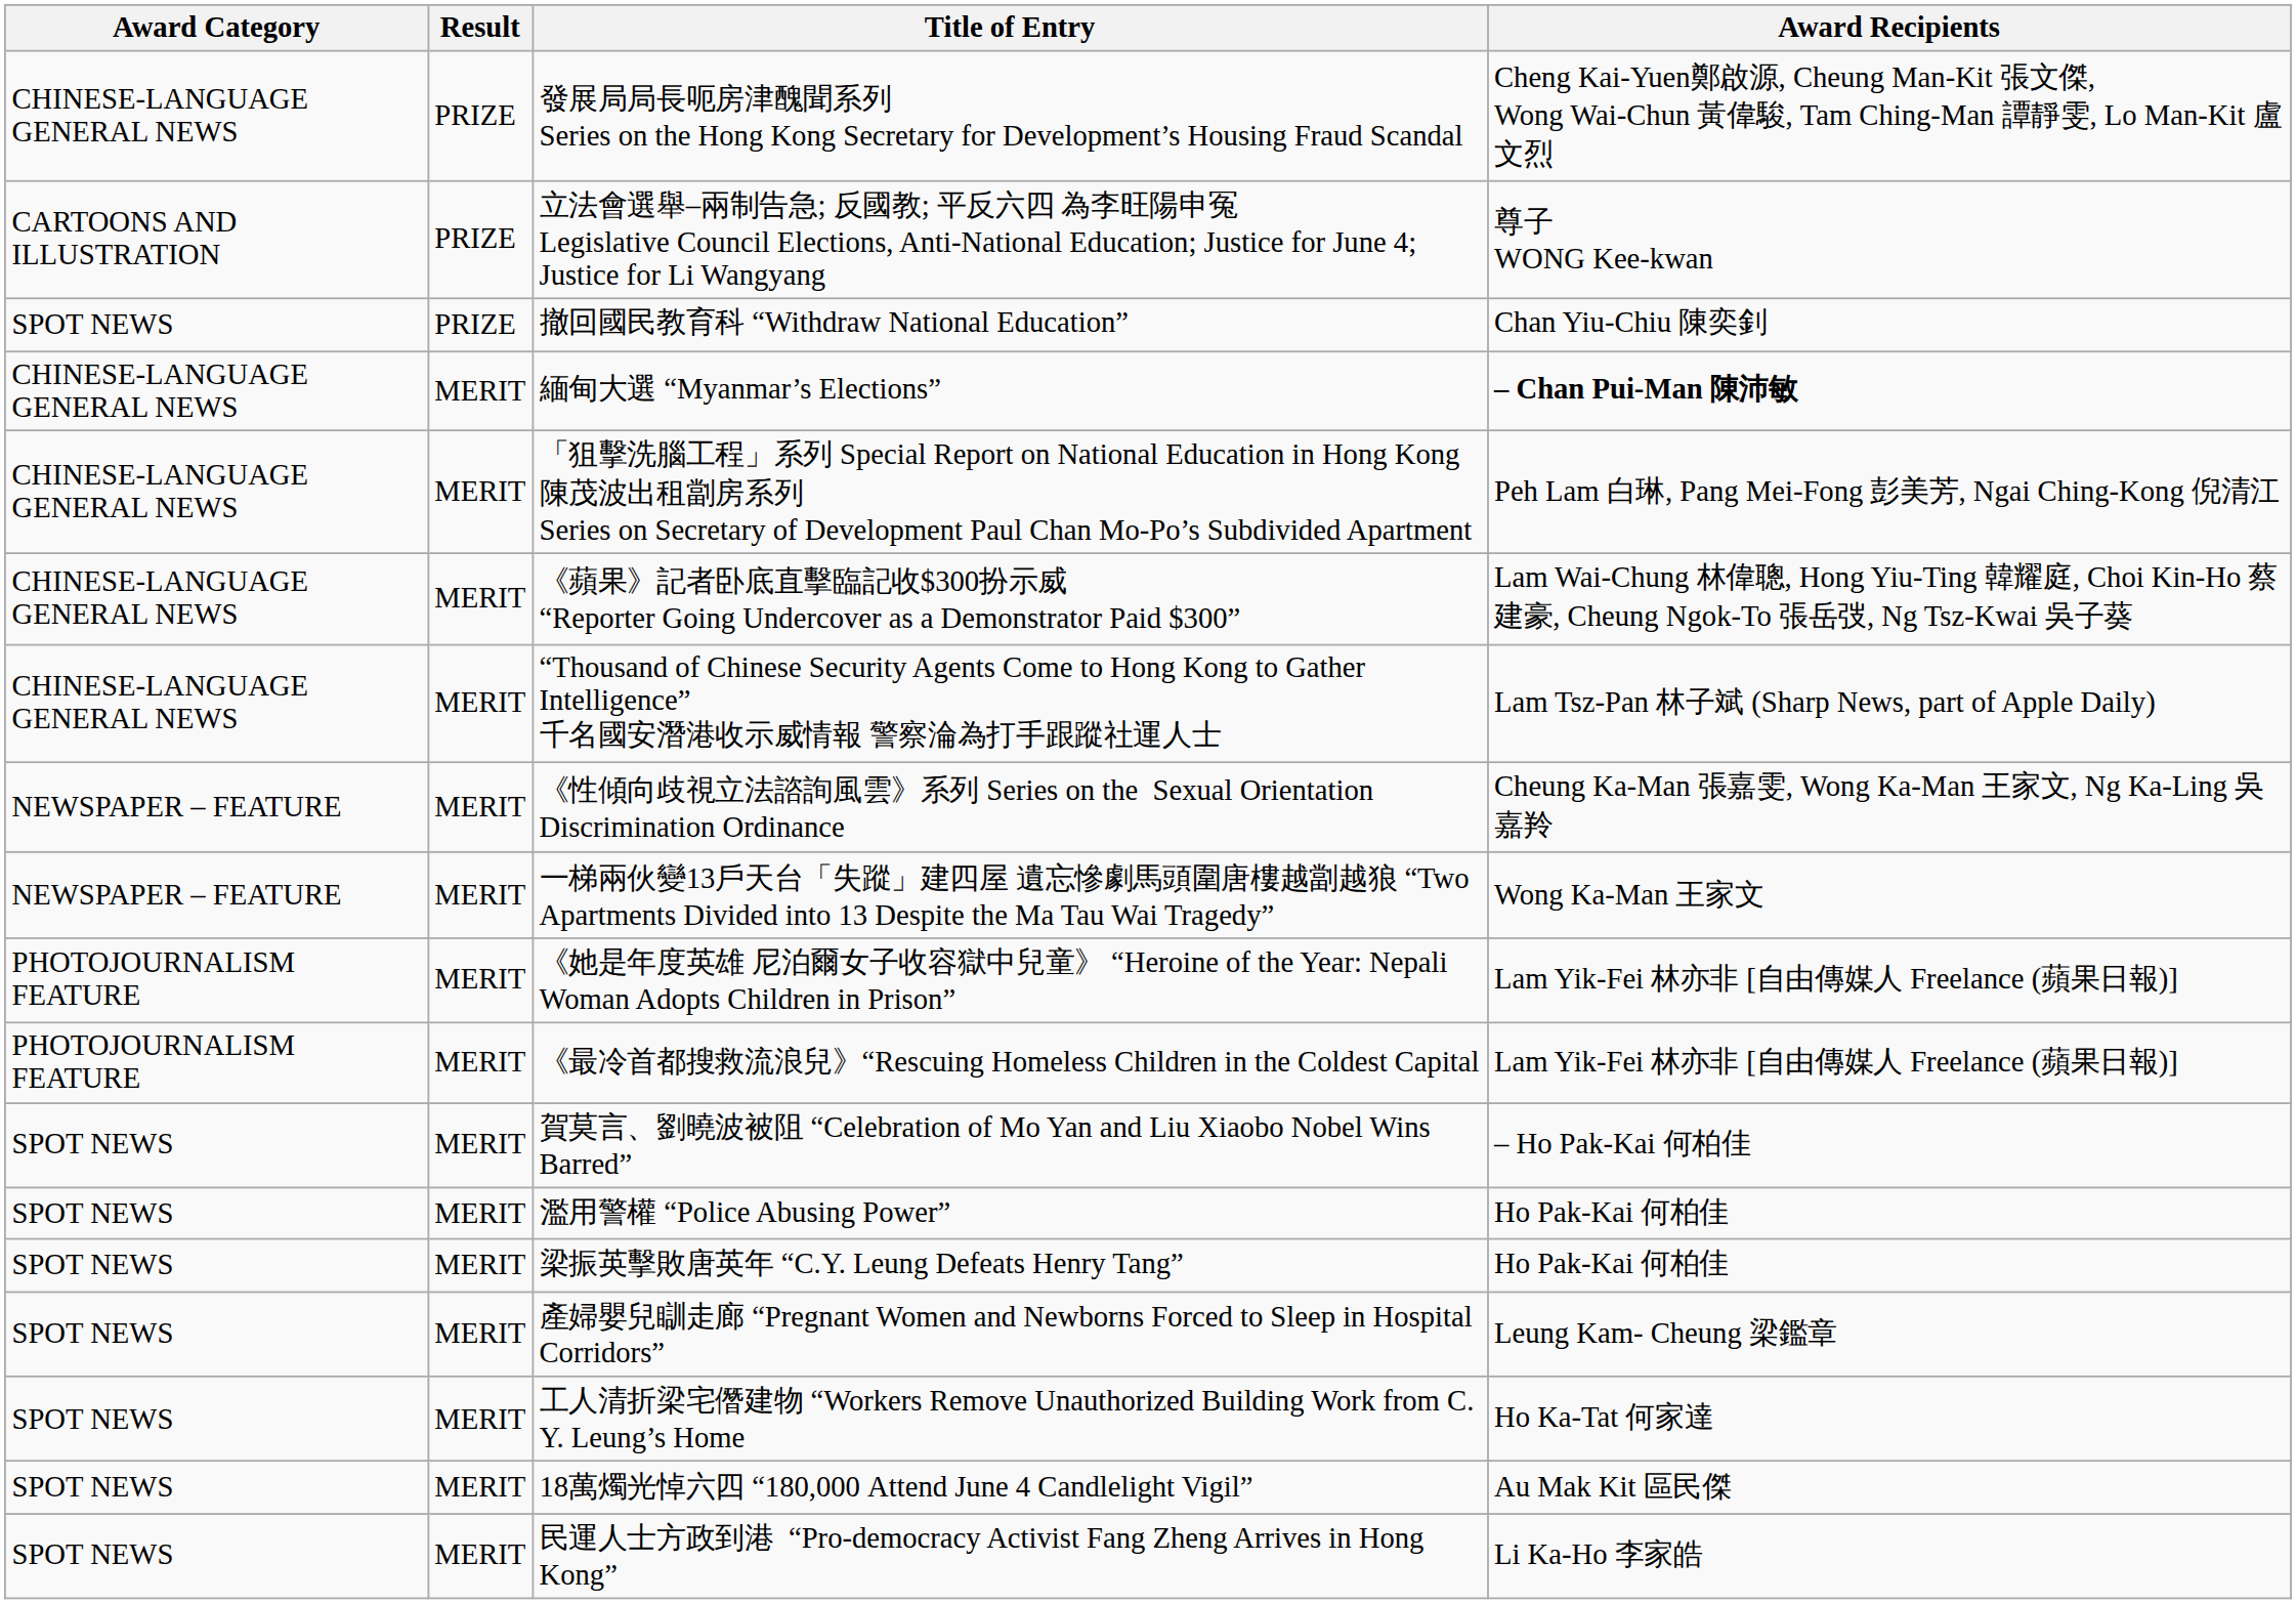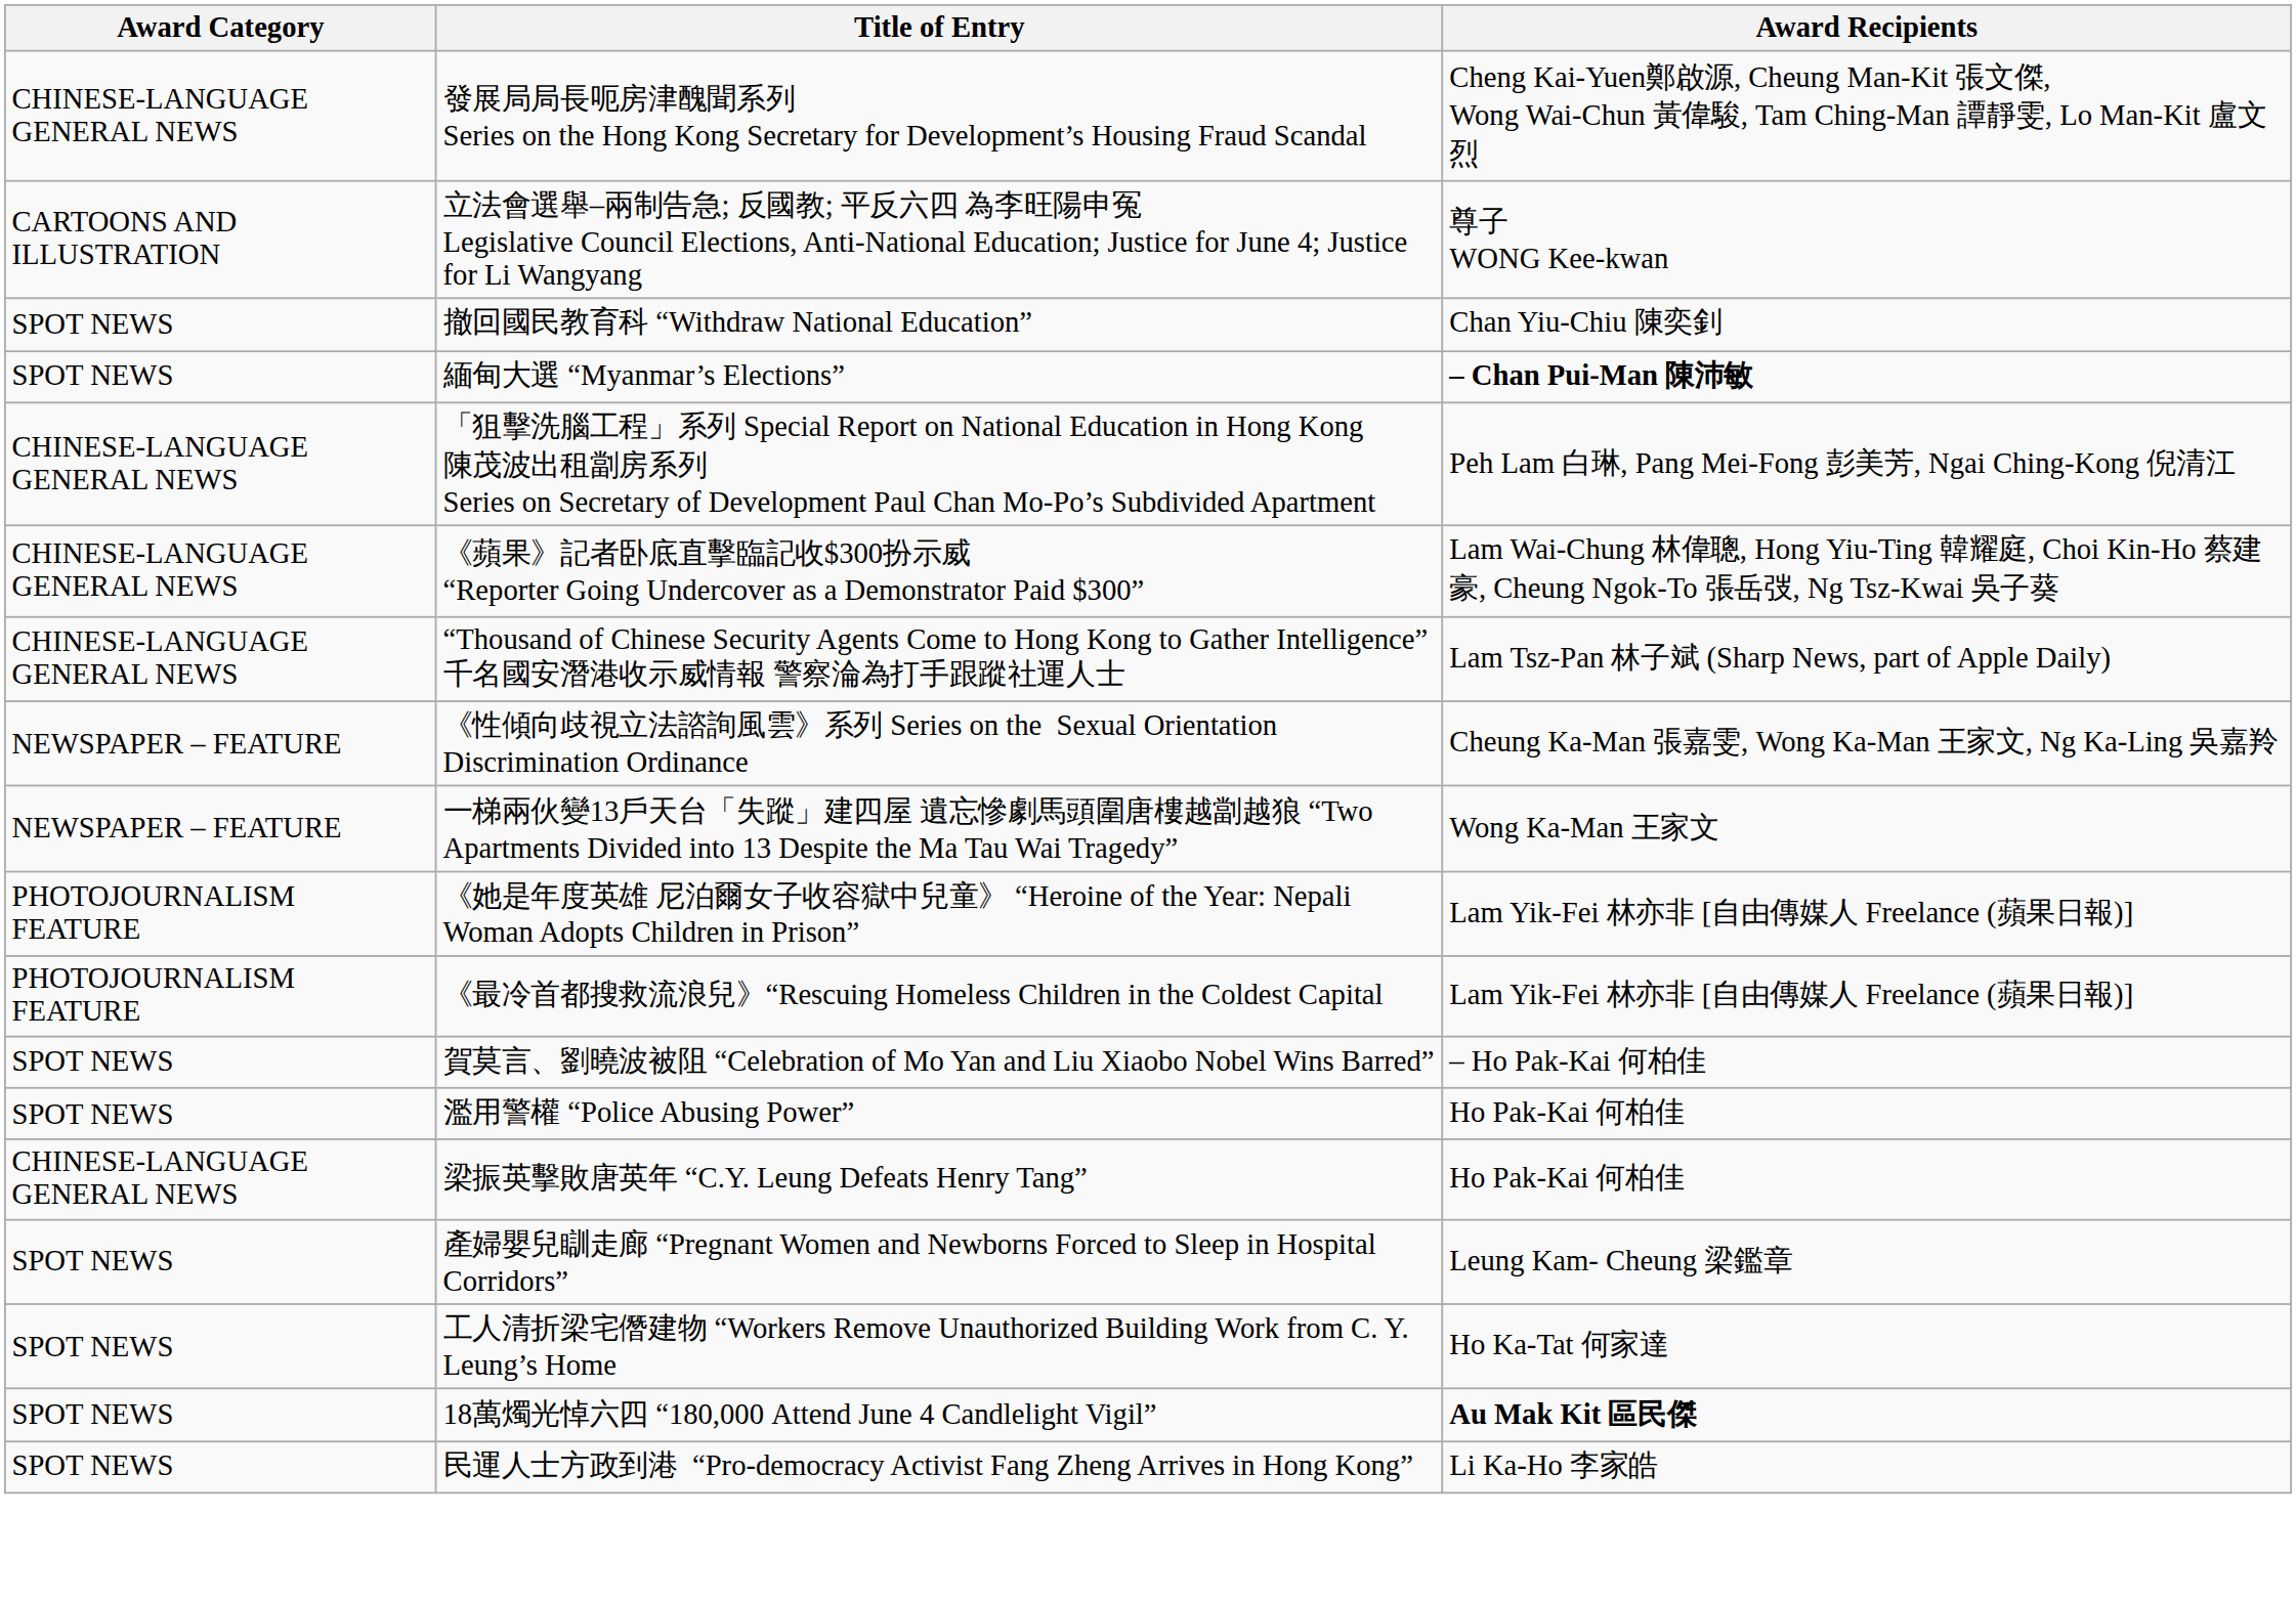 <table class="wikitable">
 <tr>
 <th>Award Category</th>
-<th>Result</th>
 <th>Title of Entry</th>
 <th>Award Recipients</th>
 </tr>
 <tr>
 <td>CHINESE-LANGUAGE GENERAL NEWS</td>
-<td>PRIZE</td>
 <td>發展局局長呃房津醜聞系列<br>Series on the Hong Kong Secretary for Development’s Housing Fraud Scandal</td>
 <td>Cheng Kai-Yuen鄭啟源, Cheung Man-Kit 張文傑,<br>Wong Wai-Chun 黃偉駿, Tam Ching-Man 譚靜雯, Lo Man-Kit 盧文烈</td>
 </tr>
 <tr>
 <td>CARTOONS AND ILLUSTRATION</td>
-<td>PRIZE</td>
 <td>立法會選舉–兩制告急; 反國教; 平反六四 為李旺陽申冤<br>Legislative Council Elections, Anti-National Education; Justice for June 4; Justice for Li Wangyang</td>
 <td>尊子<br>WONG Kee-kwan</td>
 </tr>
 <tr>
 <td>SPOT NEWS</td>
-<td>PRIZE</td>
 <td>撤回國民教育科 “Withdraw National Education”</td>
 <td>Chan Yiu-Chiu 陳奕釗</td>
 </tr>
 <tr>
-<td>CHINESE-LANGUAGE GENERAL NEWS</td>
-<td>MERIT</td>
+<td>SPOT NEWS</td>
 <td>緬甸大選  “Myanmar’s Elections”</td>
 <td><strong>– Chan Pui-Man 陳沛敏</strong></td>
 </tr>
 <tr>
 <td>CHINESE-LANGUAGE GENERAL NEWS</td>
-<td>MERIT</td>
 <td>「狙擊洗腦工程」系列  Special Report on National Education in Hong Kong<br>陳茂波出租劏房系列<br>Series on Secretary of Development Paul Chan Mo-Po’s Subdivided Apartment</td>
 <td>Peh Lam 白琳, Pang Mei-Fong 彭美芳, Ngai Ching-Kong 倪清江</td>
 </tr>
 <tr>
 <td>CHINESE-LANGUAGE GENERAL NEWS</td>
-<td>MERIT</td>
 <td>《蘋果》記者卧底直擊臨記收$300扮示威<br>“Reporter Going Undercover as a Demonstrator Paid $300”</td>
 <td>Lam Wai-Chung 林偉聰, Hong Yiu-Ting 韓耀庭, Choi Kin-Ho 蔡建豪, Cheung Ngok-To 張岳弢, Ng Tsz-Kwai 吳子葵</td>
 </tr>
 <tr>
 <td>CHINESE-LANGUAGE GENERAL NEWS</td>
-<td>MERIT</td>
 <td>“Thousand of Chinese Security Agents Come to Hong Kong to Gather Intelligence”<br>千名國安潛港收示威情報 警察淪為打手跟蹤社運人士</td>
 <td>Lam Tsz-Pan  林子斌 (Sharp News, part of Apple Daily)</td>
 </tr>
 <tr>
 <td>NEWSPAPER – FEATURE</td>
-<td>MERIT</td>
 <td>《性傾向歧視立法諮詢風雲》系列  Series on the  Sexual Orientation Discrimination Ordinance</td>
 <td>Cheung Ka-Man 張嘉雯, Wong Ka-Man 王家文, Ng Ka-Ling 吳嘉羚</td>
 </tr>
 <tr>
 <td>NEWSPAPER – FEATURE</td>
-<td>MERIT</td>
 <td>一梯兩伙變13戶天台「失蹤」建四屋 遺忘慘劇馬頭圍唐樓越劏越狼 “Two Apartments Divided into 13 Despite the Ma Tau Wai Tragedy”</td>
 <td>Wong Ka-Man 王家文</td>
 </tr>
 <tr>
 <td>PHOTOJOURNALISM FEATURE</td>
-<td>MERIT</td>
 <td>《她是年度英雄 尼泊爾女子收容獄中兒童》 “Heroine of the Year: Nepali Woman Adopts Children in Prison”</td>
 <td>Lam Yik-Fei  林亦非 [自由傳媒人 Freelance (蘋果日報)]</td>
 </tr>
 <tr>
 <td>PHOTOJOURNALISM FEATURE</td>
-<td>MERIT</td>
 <td>《最冷首都搜救流浪兒》“Rescuing Homeless Children in the Coldest Capital</td>
 <td>Lam Yik-Fei  林亦非 [自由傳媒人 Freelance (蘋果日報)]</td>
 </tr>
 <tr>
 <td>SPOT NEWS</td>
-<td>MERIT</td>
 <td>賀莫言、劉曉波被阻  “Celebration of Mo Yan and Liu Xiaobo Nobel Wins Barred”</td>
 <td>– Ho Pak-Kai 何柏佳</td>
 </tr>
 <tr>
 <td>SPOT NEWS</td>
-<td>MERIT</td>
 <td>濫用警權 “Police Abusing Power”</td>
 <td>Ho Pak-Kai 何柏佳</td>
 </tr>
 <tr>
-<td>SPOT NEWS</td>
-<td>MERIT</td>
+<td>CHINESE-LANGUAGE GENERAL NEWS</td>
 <td>梁振英擊敗唐英年 “C.Y. Leung Defeats Henry Tang”</td>
 <td>Ho Pak-Kai 何柏佳</td>
 </tr>
 <tr>
 <td>SPOT NEWS</td>
-<td>MERIT</td>
 <td>產婦嬰兒瞓走廊  “Pregnant Women and Newborns Forced to Sleep in Hospital Corridors”</td>
 <td>Leung Kam- Cheung 梁鑑章</td>
 </tr>
 <tr>
 <td>SPOT NEWS</td>
-<td>MERIT</td>
 <td>工人清折梁宅僭建物  “Workers Remove Unauthorized Building Work from C. Y. Leung’s Home</td>
 <td>Ho Ka-Tat 何家達</td>
 </tr>
 <tr>
 <td>SPOT NEWS</td>
-<td>MERIT</td>
 <td>18萬燭光悼六四 “180,000 Attend June 4 Candlelight Vigil”</td>
-<td>Au Mak Kit 區民傑</td>
+<td><strong>Au Mak Kit 區民傑</strong></td>
 </tr>
 <tr>
 <td>SPOT NEWS</td>
-<td>MERIT</td>
 <td>民運人士方政到港  “Pro-democracy Activist Fang Zheng Arrives in Hong Kong”</td>
 <td>Li Ka-Ho 李家皓</td>
 </tr>
 </table>
